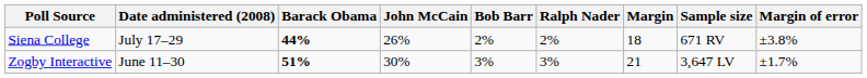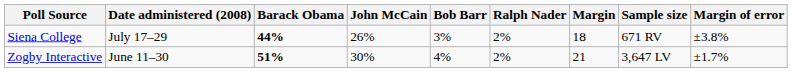 <table class="wikitable collapsible">
 <tr>
 <th>Poll Source</th>
 <th>Date administered (2008)</th>
 <th>Barack Obama</th>
 <th>John McCain</th>
 <th>Bob Barr</th>
 <th>Ralph Nader</th>
 <th>Margin</th>
 <th>Sample size</th>
 <th>Margin of error</th>
 </tr>
 <tr>
 <td><a href='#'>Siena College</a></td>
 <td>July 17–29</td>
 <td><strong>44%</strong></td>
 <td>26%</td>
-<td>2%</td>
+<td>3%</td>
 <td>2%</td>
 <td>18</td>
 <td>671 RV</td>
 <td>±3.8%</td>
 </tr>
 <tr>
 <td><a href='#'>Zogby Interactive</a></td>
 <td>June 11–30</td>
 <td><strong>51%</strong></td>
 <td>30%</td>
-<td>3%</td>
-<td>3%</td>
+<td>4%</td>
+<td>2%</td>
 <td>21</td>
 <td>3,647 LV</td>
 <td>±1.7%</td>
 </tr>
 </table>
